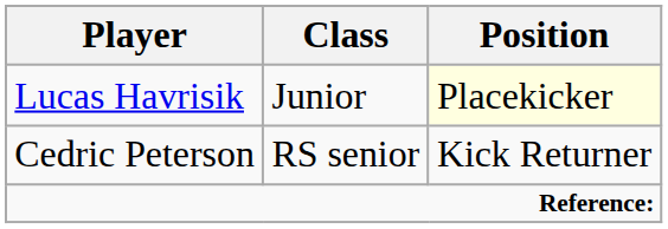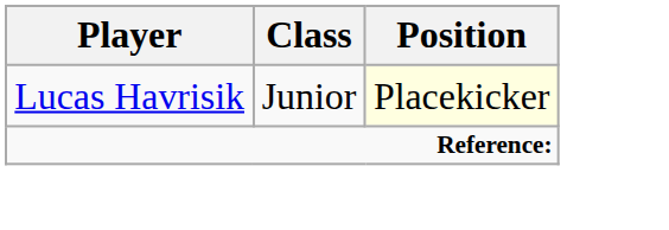 <table class="wikitable">
 <tr>
 <th>Player</th>
 <th>Class</th>
 <th>Position</th>
 </tr>
 <tr>
 <td><a href='#'>Lucas Havrisik</a></td>
 <td>Junior</td>
 <td style="background: lightyellow;">Placekicker</td>
 </tr>
 <tr>
-<td>Cedric Peterson</td>
-<td>RS senior</td>
-<td>Kick Returner</td>
-</tr>
-<tr>
 <td colspan="3"  style="font-size:8pt; text-align:right;"><strong>Reference:</strong></td>
 </tr>
 </table>
